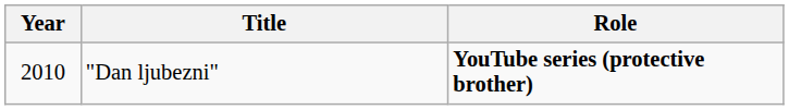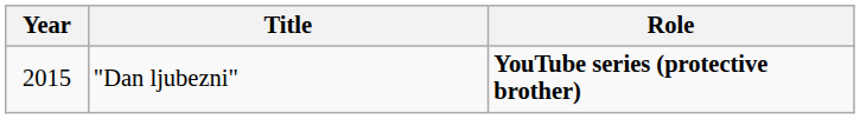 <table class="wikitable" style="font-size:86%;">
 <tr>
 <th width="40">Year</th>
 <th width="220">Title</th>
 <th width="200">Role</th>
 </tr>
 <tr>
-<td align=center>2010</td>
+<td align=center>2015</td>
 <td>"Dan ljubezni"</td>
 <td><strong>YouTube series (protective brother)</strong></td>
 </tr>
 </table>
